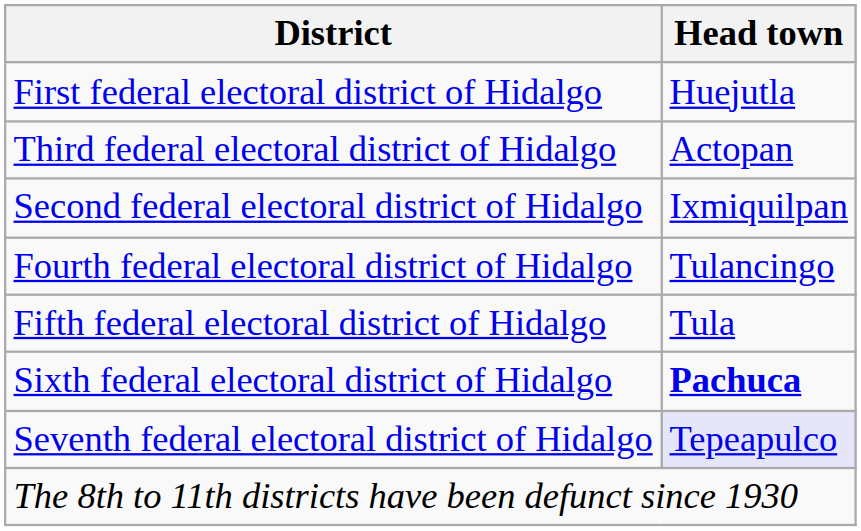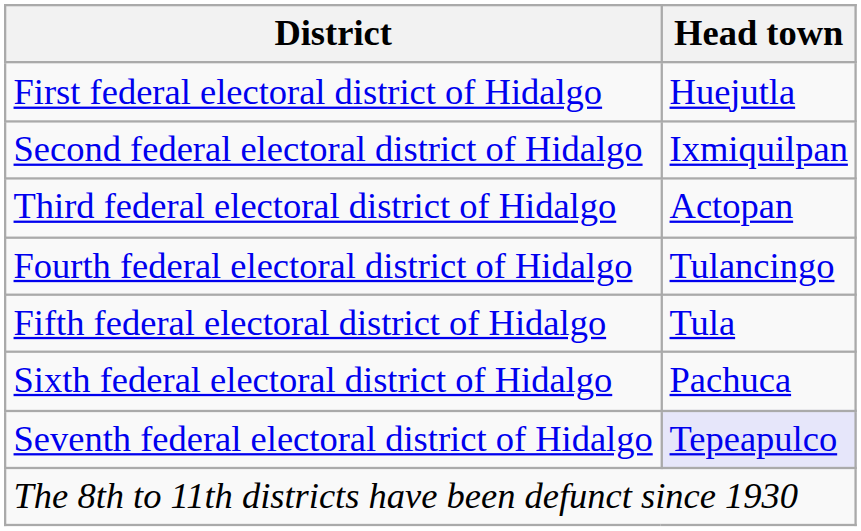 <table class="wikitable" border="1">
 <tr style="background:#efefef;">
 <th><strong>District</strong></th>
 <th><strong>Head town</strong></th>
 </tr>
 <tr>
 <td><a href='#'>First federal electoral district of Hidalgo</a></td>
 <td><a href='#'>Huejutla</a></td>
 </tr>
 <tr>
+<td><a href='#'>Second federal electoral district of Hidalgo</a></td>
+<td><a href='#'>Ixmiquilpan</a></td>
+</tr>
+<tr>
 <td><a href='#'>Third federal electoral district of Hidalgo</a></td>
 <td><a href='#'>Actopan</a></td>
-</tr>
-<tr>
-<td><a href='#'>Second federal electoral district of Hidalgo</a></td>
-<td><a href='#'>Ixmiquilpan</a></td>
 </tr>
 <tr>
 <td><a href='#'>Fourth federal electoral district of Hidalgo</a></td>
 <td><a href='#'>Tulancingo</a></td>
 </tr>
 <tr>
 <td><a href='#'>Fifth federal electoral district of Hidalgo</a></td>
 <td><a href='#'>Tula</a></td>
 </tr>
 <tr>
 <td><a href='#'>Sixth federal electoral district of Hidalgo</a></td>
-<td><strong><a href='#'>Pachuca</a></strong></td>
+<td><a href='#'>Pachuca</a></td>
 </tr>
 <tr>
 <td><a href='#'>Seventh federal electoral district of Hidalgo</a></td>
 <td style="background: lavender;"><a href='#'>Tepeapulco</a></td>
 </tr>
 <tr>
 <td colspan=2><em>The 8th to 11th districts have been defunct since 1930</em></td>
 </tr>
 </table>
